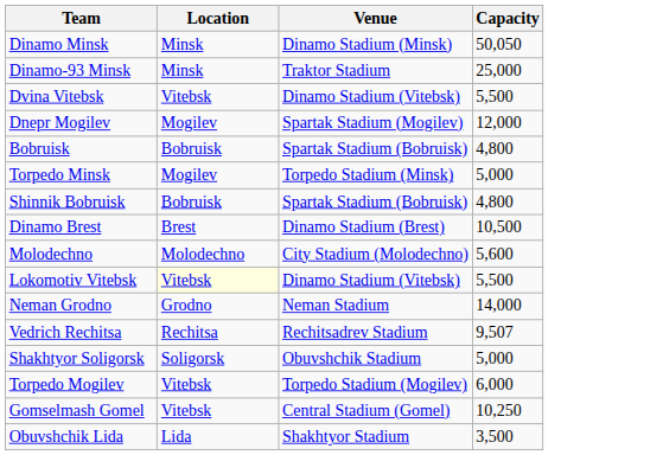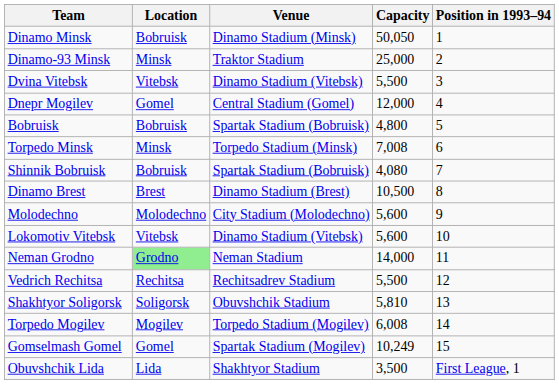 <table class="wikitable sortable" style="text-align:left">
 <tr>
 <th>Team</th>
 <th>Location</th>
 <th>Venue</th>
 <th>Capacity</th>
+<th>Position in 1993–94</th>
 </tr>
 <tr>
 <td width=140><a href='#'>Dinamo Minsk</a></td>
-<td width=110><a href='#'>Minsk</a></td>
+<td><a href='#'>Bobruisk</a></td>
 <td><a href='#'>Dinamo Stadium (Minsk)</a></td>
 <td>50,050</td>
+<td>1</td>
 </tr>
 <tr>
 <td><a href='#'>Dinamo-93 Minsk</a></td>
 <td><a href='#'>Minsk</a></td>
 <td><a href='#'>Traktor Stadium</a></td>
 <td>25,000</td>
+<td>2</td>
 </tr>
 <tr>
 <td><a href='#'>Dvina Vitebsk</a></td>
 <td><a href='#'>Vitebsk</a></td>
 <td><a href='#'>Dinamo Stadium (Vitebsk)</a></td>
 <td>5,500</td>
+<td>3</td>
 </tr>
 <tr>
 <td><a href='#'>Dnepr Mogilev</a></td>
-<td><a href='#'>Mogilev</a></td>
-<td><a href='#'>Spartak Stadium (Mogilev)</a></td>
+<td><a href='#'>Gomel</a></td>
+<td><a href='#'>Central Stadium (Gomel)</a></td>
 <td>12,000</td>
+<td>4</td>
 </tr>
 <tr>
 <td><a href='#'>Bobruisk</a></td>
 <td><a href='#'>Bobruisk</a></td>
 <td><a href='#'>Spartak Stadium (Bobruisk)</a></td>
 <td>4,800</td>
+<td>5</td>
 </tr>
 <tr>
 <td><a href='#'>Torpedo Minsk</a></td>
-<td><a href='#'>Mogilev</a></td>
+<td><a href='#'>Minsk</a></td>
 <td><a href='#'>Torpedo Stadium (Minsk)</a></td>
-<td>5,000</td>
+<td>7,008</td>
+<td>6</td>
 </tr>
 <tr>
 <td><a href='#'>Shinnik Bobruisk</a></td>
 <td><a href='#'>Bobruisk</a></td>
 <td><a href='#'>Spartak Stadium (Bobruisk)</a></td>
-<td>4,800</td>
+<td>4,080</td>
+<td>7</td>
 </tr>
 <tr>
 <td><a href='#'>Dinamo Brest</a></td>
 <td><a href='#'>Brest</a></td>
 <td><a href='#'>Dinamo Stadium (Brest)</a></td>
 <td>10,500</td>
+<td>8</td>
 </tr>
 <tr>
 <td><a href='#'>Molodechno</a></td>
 <td><a href='#'>Molodechno</a></td>
 <td><a href='#'>City Stadium (Molodechno)</a></td>
 <td>5,600</td>
+<td>9</td>
 </tr>
 <tr>
 <td><a href='#'>Lokomotiv Vitebsk</a></td>
-<td style="background: lightyellow;"><a href='#'>Vitebsk</a></td>
+<td><a href='#'>Vitebsk</a></td>
 <td><a href='#'>Dinamo Stadium (Vitebsk)</a></td>
-<td>5,500</td>
+<td>5,600</td>
+<td>10</td>
 </tr>
 <tr>
 <td><a href='#'>Neman Grodno</a></td>
-<td><a href='#'>Grodno</a></td>
+<td style="background: lightgreen;"><a href='#'>Grodno</a></td>
 <td><a href='#'>Neman Stadium</a></td>
 <td>14,000</td>
+<td>11</td>
 </tr>
 <tr>
 <td><a href='#'>Vedrich Rechitsa</a></td>
 <td><a href='#'>Rechitsa</a></td>
 <td><a href='#'>Rechitsadrev Stadium</a></td>
-<td>9,507</td>
+<td>5,500</td>
+<td>12</td>
 </tr>
 <tr>
 <td><a href='#'>Shakhtyor Soligorsk</a></td>
 <td><a href='#'>Soligorsk</a></td>
 <td><a href='#'>Obuvshchik Stadium</a></td>
-<td>5,000</td>
+<td>5,810</td>
+<td>13</td>
 </tr>
 <tr>
 <td><a href='#'>Torpedo Mogilev</a></td>
-<td><a href='#'>Vitebsk</a></td>
+<td><a href='#'>Mogilev</a></td>
 <td><a href='#'>Torpedo Stadium (Mogilev)</a></td>
-<td>6,000</td>
+<td>6,008</td>
+<td>14</td>
 </tr>
 <tr>
 <td><a href='#'>Gomselmash Gomel</a></td>
-<td><a href='#'>Vitebsk</a></td>
-<td><a href='#'>Central Stadium (Gomel)</a></td>
-<td>10,250</td>
+<td><a href='#'>Gomel</a></td>
+<td><a href='#'>Spartak Stadium (Mogilev)</a></td>
+<td>10,249</td>
+<td>15</td>
 </tr>
 <tr>
 <td><a href='#'>Obuvshchik Lida</a></td>
 <td><a href='#'>Lida</a></td>
 <td><a href='#'>Shakhtyor Stadium</a></td>
 <td>3,500</td>
+<td><a href='#'>First League</a>, 1</td>
 </tr>
 </table>
